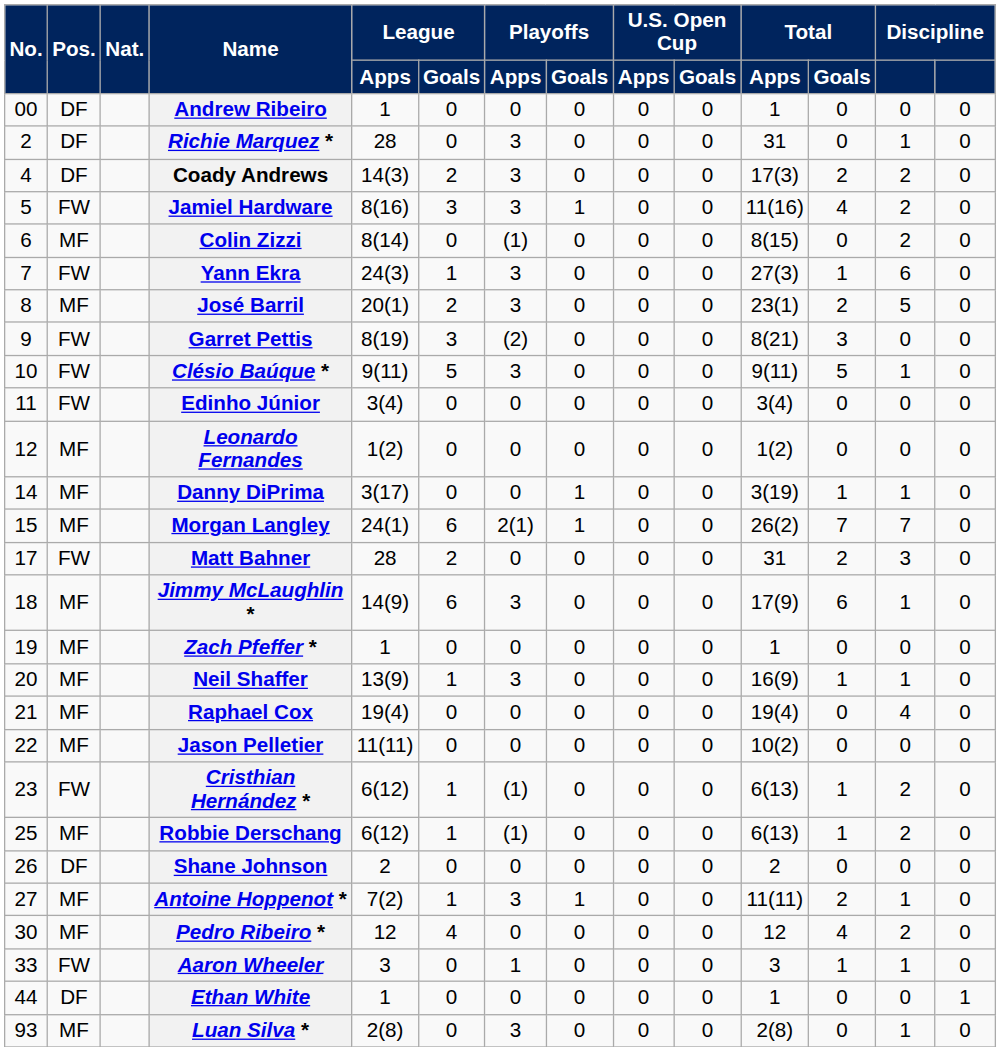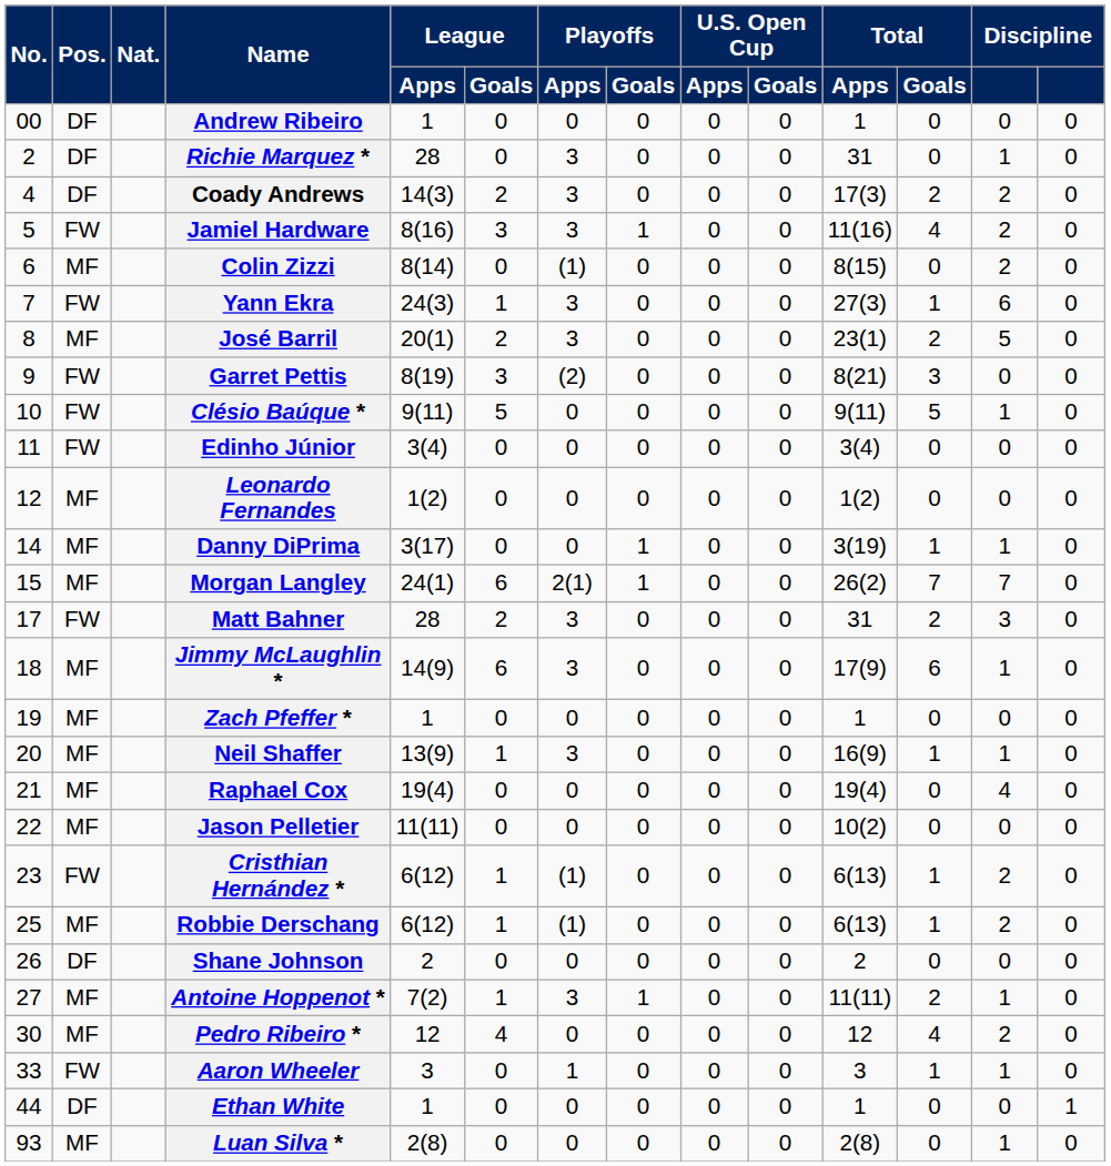 <table class="wikitable plainrowheaders" style="text-align:center">
 <tr>
 <th rowspan="2" style="color:white; background:#00245D;">No.</th>
 <th rowspan="2" style="color:white; background:#00245D;">Pos.</th>
 <th rowspan="2" style="color:white; background:#00245D;">Nat.</th>
 <th rowspan="2" style="color:white; background:#00245D;width:150px;" scope="col">Name</th>
 <th colspan="2" style="color:white; background:#00245D;width:85px;">League</th>
 <th colspan="2" style="color:white; background:#00245D;width:85px;">Playoffs</th>
 <th colspan="2" style="color:white; background:#00245D;width:85px;">U.S. Open Cup</th>
 <th colspan="2" style="color:white; background:#00245D;width:85px;">Total</th>
 <th colspan="2" style="color:white; background:#00245D;width:85px;">Discipline</th>
 </tr>
 <tr>
 <th scope="col" style="color:white; background:#00245D">Apps</th>
 <th scope="col" style="color:white; background:#00245D">Goals</th>
 <th scope="col" style="color:white; background:#00245D">Apps</th>
 <th scope="col" style="color:white; background:#00245D">Goals</th>
 <th scope="col" style="color:white; background:#00245D">Apps</th>
 <th scope="col" style="color:white; background:#00245D">Goals</th>
 <th scope="col" style="color:white; background:#00245D">Apps</th>
 <th scope="col" style="color:white; background:#00245D">Goals</th>
 <th scope="col" style="color:white; background:#00245D"></th>
 <th scope="col" style="color:white; background:#00245D"></th>
 </tr>
 <tr>
 <td>00</td>
 <td>DF</td>
 <td align="left"></td>
 <th scope="row"><a href='#'>Andrew Ribeiro</a></th>
 <td>1</td>
 <td>0</td>
 <td>0</td>
 <td>0</td>
 <td>0</td>
 <td>0</td>
 <td>1</td>
 <td>0</td>
 <td>0</td>
 <td>0</td>
 </tr>
 <tr>
 <td>2</td>
 <td>DF</td>
 <td align="left"></td>
 <th scope="row"><em><a href='#'>Richie Marquez</a></em> *</th>
 <td>28</td>
 <td>0</td>
 <td>3</td>
 <td>0</td>
 <td>0</td>
 <td>0</td>
 <td>31</td>
 <td>0</td>
 <td>1</td>
 <td>0</td>
 </tr>
 <tr>
 <td>4</td>
 <td>DF</td>
 <td align="left"></td>
 <th scope="row">Coady Andrews</th>
 <td>14(3)</td>
 <td>2</td>
 <td>3</td>
 <td>0</td>
 <td>0</td>
 <td>0</td>
 <td>17(3)</td>
 <td>2</td>
 <td>2</td>
 <td>0</td>
 </tr>
 <tr>
 <td>5</td>
 <td>FW</td>
 <td align="left"></td>
 <th scope="row"><a href='#'>Jamiel Hardware</a></th>
 <td>8(16)</td>
 <td>3</td>
 <td>3</td>
 <td>1</td>
 <td>0</td>
 <td>0</td>
 <td>11(16)</td>
 <td>4</td>
 <td>2</td>
 <td>0</td>
 </tr>
 <tr>
 <td>6</td>
 <td>MF</td>
 <td align="left"></td>
 <th scope="row"><a href='#'>Colin Zizzi</a></th>
 <td>8(14)</td>
 <td>0</td>
 <td>(1)</td>
 <td>0</td>
 <td>0</td>
 <td>0</td>
 <td>8(15)</td>
 <td>0</td>
 <td>2</td>
 <td>0</td>
 </tr>
 <tr>
 <td>7</td>
 <td>FW</td>
 <td align="left"></td>
 <th scope="row"><a href='#'>Yann Ekra</a></th>
 <td>24(3)</td>
 <td>1</td>
 <td>3</td>
 <td>0</td>
 <td>0</td>
 <td>0</td>
 <td>27(3)</td>
 <td>1</td>
 <td>6</td>
 <td>0</td>
 </tr>
 <tr>
 <td>8</td>
 <td>MF</td>
 <td align="left"></td>
 <th scope="row"><a href='#'>José Barril</a></th>
 <td>20(1)</td>
 <td>2</td>
 <td>3</td>
 <td>0</td>
 <td>0</td>
 <td>0</td>
 <td>23(1)</td>
 <td>2</td>
 <td>5</td>
 <td>0</td>
 </tr>
 <tr>
 <td>9</td>
 <td>FW</td>
 <td align="left"></td>
 <th scope="row"><a href='#'>Garret Pettis</a></th>
 <td>8(19)</td>
 <td>3</td>
 <td>(2)</td>
 <td>0</td>
 <td>0</td>
 <td>0</td>
 <td>8(21)</td>
 <td>3</td>
 <td>0</td>
 <td>0</td>
 </tr>
 <tr>
 <td>10</td>
 <td>FW</td>
 <td align="left"></td>
 <th scope="row"><em><a href='#'>Clésio Baúque</a></em> *</th>
 <td>9(11)</td>
 <td>5</td>
-<td>3</td>
+<td>0</td>
 <td>0</td>
 <td>0</td>
 <td>0</td>
 <td>9(11)</td>
 <td>5</td>
 <td>1</td>
 <td>0</td>
 </tr>
 <tr>
 <td>11</td>
 <td>FW</td>
 <td align="left"></td>
 <th scope="row"><a href='#'>Edinho Júnior</a></th>
 <td>3(4)</td>
 <td>0</td>
 <td>0</td>
 <td>0</td>
 <td>0</td>
 <td>0</td>
 <td>3(4)</td>
 <td>0</td>
 <td>0</td>
 <td>0</td>
 </tr>
 <tr>
 <td>12</td>
 <td>MF</td>
 <td align="left"></td>
 <th scope="row"><em><a href='#'>Leonardo Fernandes</a></em></th>
 <td>1(2)</td>
 <td>0</td>
 <td>0</td>
 <td>0</td>
 <td>0</td>
 <td>0</td>
 <td>1(2)</td>
 <td>0</td>
 <td>0</td>
 <td>0</td>
 </tr>
 <tr>
 <td>14</td>
 <td>MF</td>
 <td align="left"></td>
 <th scope="row"><a href='#'>Danny DiPrima</a></th>
 <td>3(17)</td>
 <td>0</td>
 <td>0</td>
 <td>1</td>
 <td>0</td>
 <td>0</td>
 <td>3(19)</td>
 <td>1</td>
 <td>1</td>
 <td>0</td>
 </tr>
 <tr>
 <td>15</td>
 <td>MF</td>
 <td align="left"></td>
 <th scope="row"><a href='#'>Morgan Langley</a></th>
 <td>24(1)</td>
 <td>6</td>
 <td>2(1)</td>
 <td>1</td>
 <td>0</td>
 <td>0</td>
 <td>26(2)</td>
 <td>7</td>
 <td>7</td>
 <td>0</td>
 </tr>
 <tr>
 <td>17</td>
 <td>FW</td>
 <td align="left"></td>
 <th scope="row"><a href='#'>Matt Bahner</a></th>
 <td>28</td>
 <td>2</td>
-<td>0</td>
+<td>3</td>
 <td>0</td>
 <td>0</td>
 <td>0</td>
 <td>31</td>
 <td>2</td>
 <td>3</td>
 <td>0</td>
 </tr>
 <tr>
 <td>18</td>
 <td>MF</td>
 <td align="left"></td>
 <th scope="row"><em><a href='#'>Jimmy McLaughlin</a></em> *</th>
 <td>14(9)</td>
 <td>6</td>
 <td>3</td>
 <td>0</td>
 <td>0</td>
 <td>0</td>
 <td>17(9)</td>
 <td>6</td>
 <td>1</td>
 <td>0</td>
 </tr>
 <tr>
 <td>19</td>
 <td>MF</td>
 <td align="left"></td>
 <th scope="row"><em><a href='#'>Zach Pfeffer</a></em> *</th>
 <td>1</td>
 <td>0</td>
 <td>0</td>
 <td>0</td>
 <td>0</td>
 <td>0</td>
 <td>1</td>
 <td>0</td>
 <td>0</td>
 <td>0</td>
 </tr>
 <tr>
 <td>20</td>
 <td>MF</td>
 <td align="left"></td>
 <th scope="row"><a href='#'>Neil Shaffer</a></th>
 <td>13(9)</td>
 <td>1</td>
 <td>3</td>
 <td>0</td>
 <td>0</td>
 <td>0</td>
 <td>16(9)</td>
 <td>1</td>
 <td>1</td>
 <td>0</td>
 </tr>
 <tr>
 <td>21</td>
 <td>MF</td>
 <td align="left"></td>
 <th scope="row"><a href='#'>Raphael Cox</a></th>
 <td>19(4)</td>
 <td>0</td>
 <td>0</td>
 <td>0</td>
 <td>0</td>
 <td>0</td>
 <td>19(4)</td>
 <td>0</td>
 <td>4</td>
 <td>0</td>
 </tr>
 <tr>
 <td>22</td>
 <td>MF</td>
 <td align="left"></td>
 <th scope="row"><a href='#'>Jason Pelletier</a></th>
 <td>11(11)</td>
 <td>0</td>
 <td>0</td>
 <td>0</td>
 <td>0</td>
 <td>0</td>
 <td>10(2)</td>
 <td>0</td>
 <td>0</td>
 <td>0</td>
 </tr>
 <tr>
 <td>23</td>
 <td>FW</td>
 <td align="left"></td>
 <th scope="row"><em><a href='#'>Cristhian Hernández</a></em> *</th>
 <td>6(12)</td>
 <td>1</td>
 <td>(1)</td>
 <td>0</td>
 <td>0</td>
 <td>0</td>
 <td>6(13)</td>
 <td>1</td>
 <td>2</td>
 <td>0</td>
 </tr>
 <tr>
 <td>25</td>
 <td>MF</td>
 <td align="left"></td>
 <th scope="row"><a href='#'>Robbie Derschang</a></th>
 <td>6(12)</td>
 <td>1</td>
 <td>(1)</td>
 <td>0</td>
 <td>0</td>
 <td>0</td>
 <td>6(13)</td>
 <td>1</td>
 <td>2</td>
 <td>0</td>
 </tr>
 <tr>
 <td>26</td>
 <td>DF</td>
 <td align="left"></td>
 <th scope="row"><a href='#'>Shane Johnson</a></th>
 <td>2</td>
 <td>0</td>
 <td>0</td>
 <td>0</td>
 <td>0</td>
 <td>0</td>
 <td>2</td>
 <td>0</td>
 <td>0</td>
 <td>0</td>
 </tr>
 <tr>
 <td>27</td>
 <td>MF</td>
 <td align="left"></td>
 <th scope="row"><em><a href='#'>Antoine Hoppenot</a></em> *</th>
 <td>7(2)</td>
 <td>1</td>
 <td>3</td>
 <td>1</td>
 <td>0</td>
 <td>0</td>
 <td>11(11)</td>
 <td>2</td>
 <td>1</td>
 <td>0</td>
 </tr>
 <tr>
 <td>30</td>
 <td>MF</td>
 <td align="left"></td>
 <th scope="row"><em><a href='#'>Pedro Ribeiro</a></em> *</th>
 <td>12</td>
 <td>4</td>
 <td>0</td>
 <td>0</td>
 <td>0</td>
 <td>0</td>
 <td>12</td>
 <td>4</td>
 <td>2</td>
 <td>0</td>
 </tr>
 <tr>
 <td>33</td>
 <td>FW</td>
 <td align="left"></td>
 <th scope="row"><em><a href='#'>Aaron Wheeler</a></em></th>
 <td>3</td>
 <td>0</td>
 <td>1</td>
 <td>0</td>
 <td>0</td>
 <td>0</td>
 <td>3</td>
 <td>1</td>
 <td>1</td>
 <td>0</td>
 </tr>
 <tr>
 <td>44</td>
 <td>DF</td>
 <td align="left"></td>
 <th scope="row"><em><a href='#'>Ethan White</a></em></th>
 <td>1</td>
 <td>0</td>
 <td>0</td>
 <td>0</td>
 <td>0</td>
 <td>0</td>
 <td>1</td>
 <td>0</td>
 <td>0</td>
 <td>1</td>
 </tr>
 <tr>
 <td>93</td>
 <td>MF</td>
 <td align="left"></td>
 <th scope="row"><em><a href='#'>Luan Silva</a></em> *</th>
 <td>2(8)</td>
 <td>0</td>
-<td>3</td>
+<td>0</td>
 <td>0</td>
 <td>0</td>
 <td>0</td>
 <td>2(8)</td>
 <td>0</td>
 <td>1</td>
 <td>0</td>
 </tr>
 </table>
